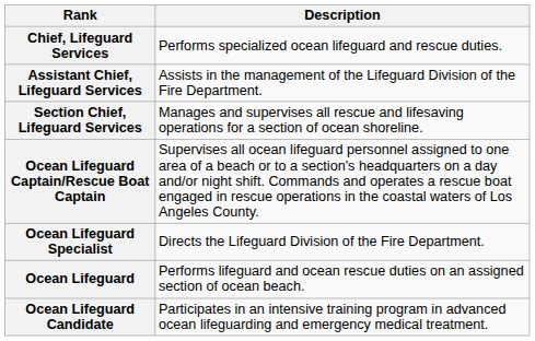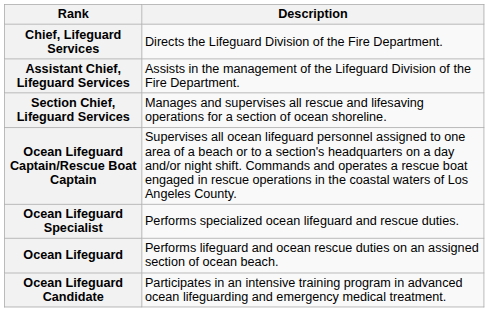 <table class="wikitable">
 <tr>
 <th scope="col">Rank</th>
 <th scope="col">Description</th>
 </tr>
 <tr>
 <th scope="row">Chief, Lifeguard Services</th>
-<td>Performs specialized ocean lifeguard and rescue duties.</td>
+<td>Directs the Lifeguard Division of the Fire Department.</td>
 </tr>
 <tr>
 <th scope="row">Assistant Chief, Lifeguard Services</th>
 <td>Assists in the management of the Lifeguard Division of the Fire Department.</td>
 </tr>
 <tr>
 <th scope="row">Section Chief, Lifeguard Services</th>
 <td>Manages and supervises all rescue and lifesaving operations for a section of ocean shoreline.</td>
 </tr>
 <tr>
 <th scope="row">Ocean Lifeguard Captain/Rescue Boat Captain</th>
 <td>Supervises all ocean lifeguard personnel assigned to one area of a beach or to a section's headquarters on a day and/or night shift. Commands and operates a rescue boat engaged in rescue operations in the coastal waters of Los Angeles County.</td>
 </tr>
 <tr>
 <th scope="row">Ocean Lifeguard Specialist</th>
-<td>Directs the Lifeguard Division of the Fire Department.</td>
+<td>Performs specialized ocean lifeguard and rescue duties.</td>
 </tr>
 <tr>
 <th scope="row">Ocean Lifeguard</th>
 <td>Performs lifeguard and ocean rescue duties on an assigned section of ocean beach.</td>
 </tr>
 <tr>
 <th scope="row">Ocean Lifeguard Candidate</th>
 <td>Participates in an intensive training program in advanced ocean lifeguarding and emergency medical treatment.</td>
 </tr>
 </table>
